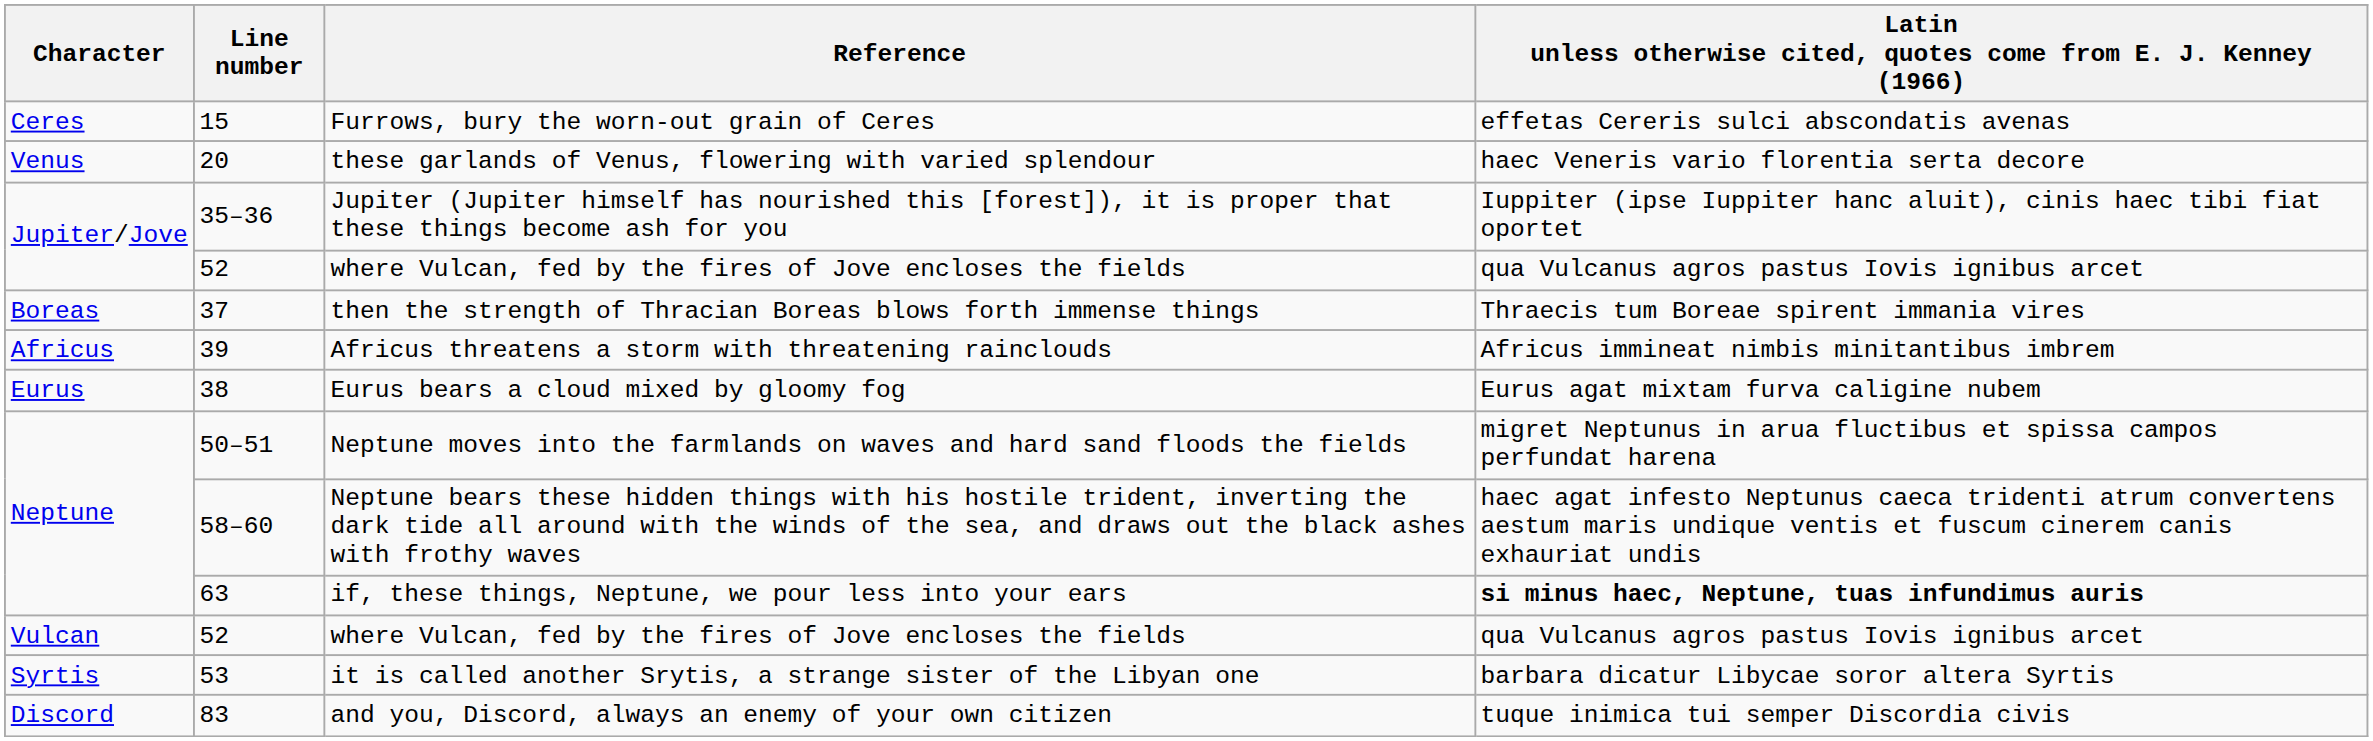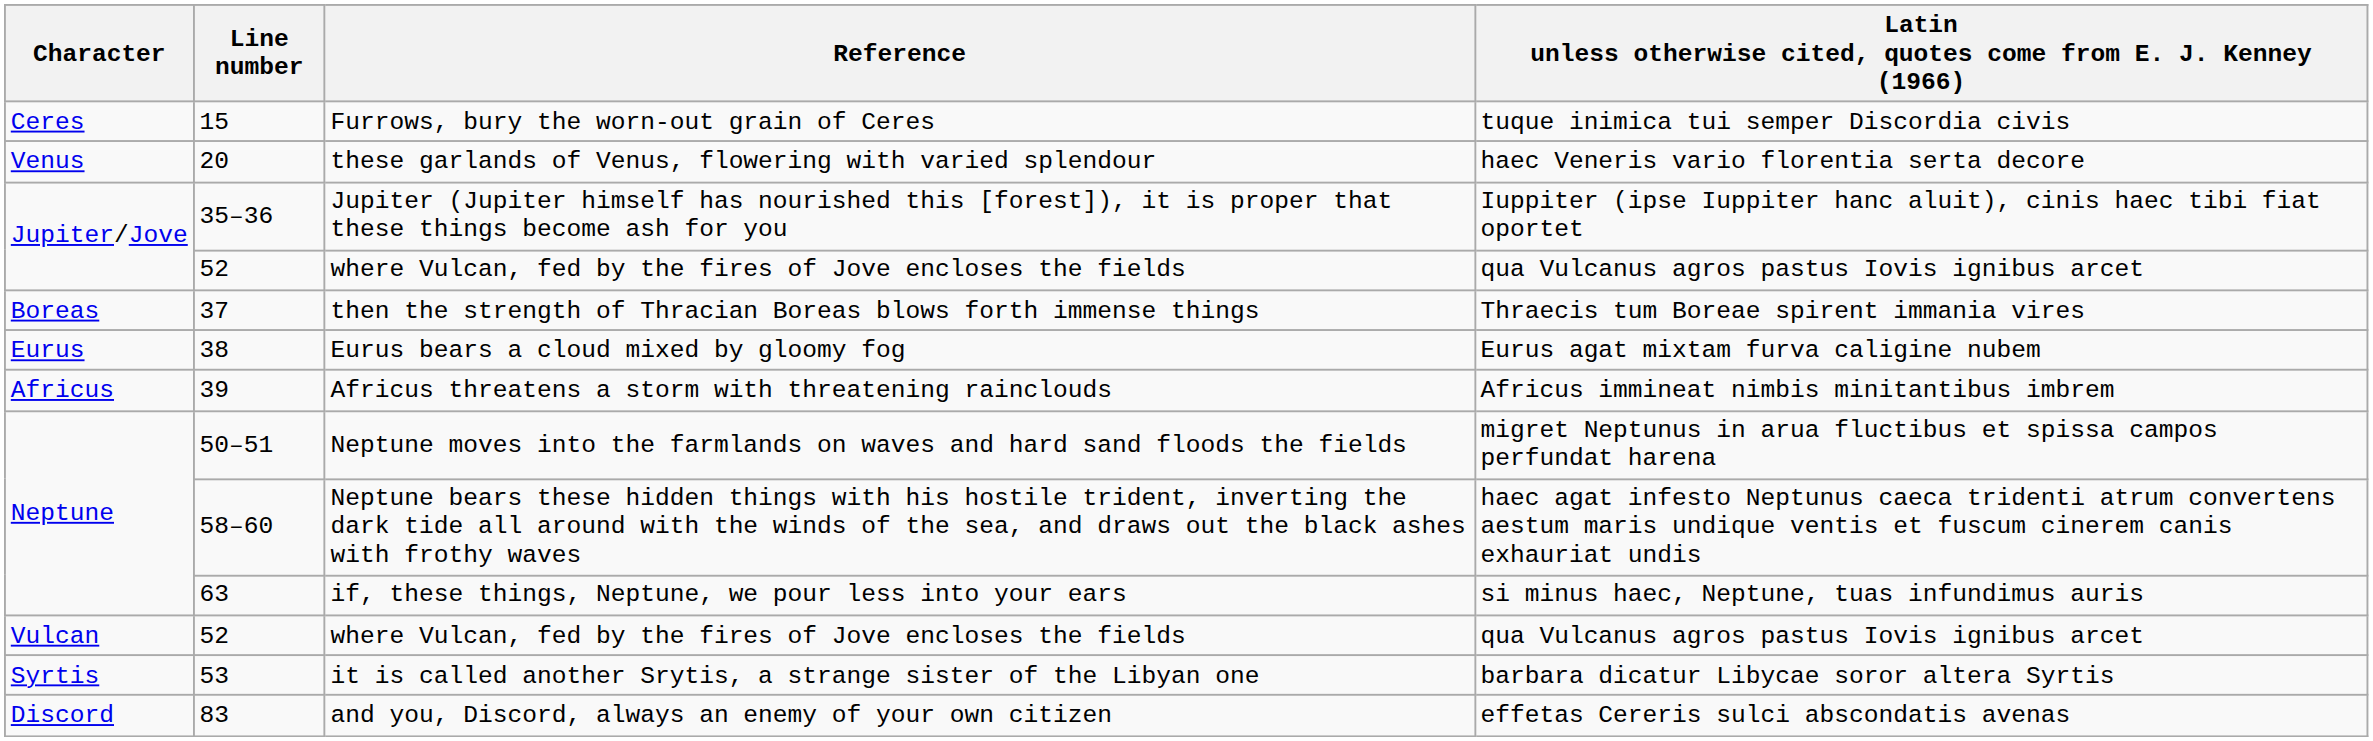 <table class="wikitable">
 <tr>
 <th>Character</th>
 <th>Line number</th>
 <th>Reference</th>
 <th>Latin<br>unless otherwise cited, quotes come from E. J. Kenney (1966)</th>
 </tr>
 <tr>
 <td><a href='#'>Ceres</a></td>
 <td>15</td>
 <td>Furrows, bury the worn-out grain of Ceres</td>
-<td>effetas Cereris sulci abscondatis avenas</td>
+<td>tuque inimica tui semper Discordia civis</td>
 </tr>
 <tr>
 <td><a href='#'>Venus</a></td>
 <td>20</td>
 <td>these garlands of Venus, flowering with varied splendour</td>
 <td>haec Veneris vario florentia serta decore</td>
 </tr>
 <tr>
 <td rowspan="2"><a href='#'>Jupiter</a>/<a href='#'>Jove</a></td>
 <td>35–36</td>
 <td>Jupiter (Jupiter himself has nourished this [forest]), it is proper that these things become ash for you</td>
 <td>Iuppiter (ipse Iuppiter hanc aluit), cinis haec tibi fiat oportet</td>
 </tr>
 <tr>
 <td>52</td>
 <td>where Vulcan, fed by the fires of Jove encloses the fields</td>
 <td>qua Vulcanus agros pastus Iovis ignibus arcet</td>
 </tr>
 <tr>
 <td><a href='#'>Boreas</a></td>
 <td>37</td>
 <td>then the strength of Thracian Boreas blows forth immense things</td>
 <td>Thraecis tum Boreae spirent immania vires</td>
 </tr>
 <tr>
+<td><a href='#'>Eurus</a></td>
+<td>38</td>
+<td>Eurus bears a cloud mixed by gloomy fog</td>
+<td>Eurus agat mixtam furva caligine nubem</td>
+</tr>
+<tr>
 <td><a href='#'>Africus</a></td>
 <td>39</td>
 <td>Africus threatens a storm with threatening rainclouds</td>
 <td>Africus immineat nimbis minitantibus imbrem</td>
-</tr>
-<tr>
-<td><a href='#'>Eurus</a></td>
-<td>38</td>
-<td>Eurus bears a cloud mixed by gloomy fog</td>
-<td>Eurus agat mixtam furva caligine nubem</td>
 </tr>
 <tr>
 <td rowspan="3"><a href='#'>Neptune</a></td>
 <td>50–51</td>
 <td>Neptune moves into the farmlands on waves and hard sand floods the fields</td>
 <td>migret Neptunus in arua fluctibus et spissa campos perfundat harena</td>
 </tr>
 <tr>
 <td>58–60</td>
 <td>Neptune bears these hidden things with his hostile trident, inverting the dark tide all around with the winds of the sea, and draws out the black ashes with frothy waves</td>
 <td>haec agat infesto Neptunus caeca tridenti atrum convertens aestum maris undique ventis et fuscum cinerem canis exhauriat undis</td>
 </tr>
 <tr>
 <td>63</td>
 <td>if, these things, Neptune, we pour less into your ears</td>
-<td><strong>si minus haec, Neptune, tuas infundimus auris</strong></td>
+<td>si minus haec, Neptune, tuas infundimus auris</td>
 </tr>
 <tr>
 <td><a href='#'>Vulcan</a></td>
 <td>52</td>
 <td>where Vulcan, fed by the fires of Jove encloses the fields</td>
 <td>qua Vulcanus agros pastus Iovis ignibus arcet</td>
 </tr>
 <tr>
 <td><a href='#'>Syrtis</a></td>
 <td>53</td>
 <td>it is called another Srytis, a strange sister of the Libyan one</td>
 <td>barbara dicatur Libycae soror altera Syrtis</td>
 </tr>
 <tr>
 <td><a href='#'>Discord</a></td>
 <td>83</td>
 <td>and you, Discord, always an enemy of your own citizen</td>
-<td>tuque inimica tui semper Discordia civis</td>
+<td>effetas Cereris sulci abscondatis avenas</td>
 </tr>
 </table>
